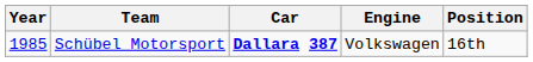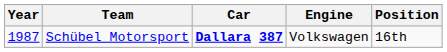 <table class="wikitable">
 <tr>
 <th>Year</th>
 <th>Team</th>
 <th>Car</th>
 <th>Engine</th>
 <th>Position</th>
 </tr>
 <tr>
-<td><a href='#'>1985</a></td>
+<td><a href='#'>1987</a></td>
 <td><a href='#'>Schübel Motorsport</a></td>
 <td><strong><a href='#'>Dallara</a> <a href='#'>387</a></strong></td>
 <td>Volkswagen</td>
 <td>16th</td>
 </tr>
 </table>
